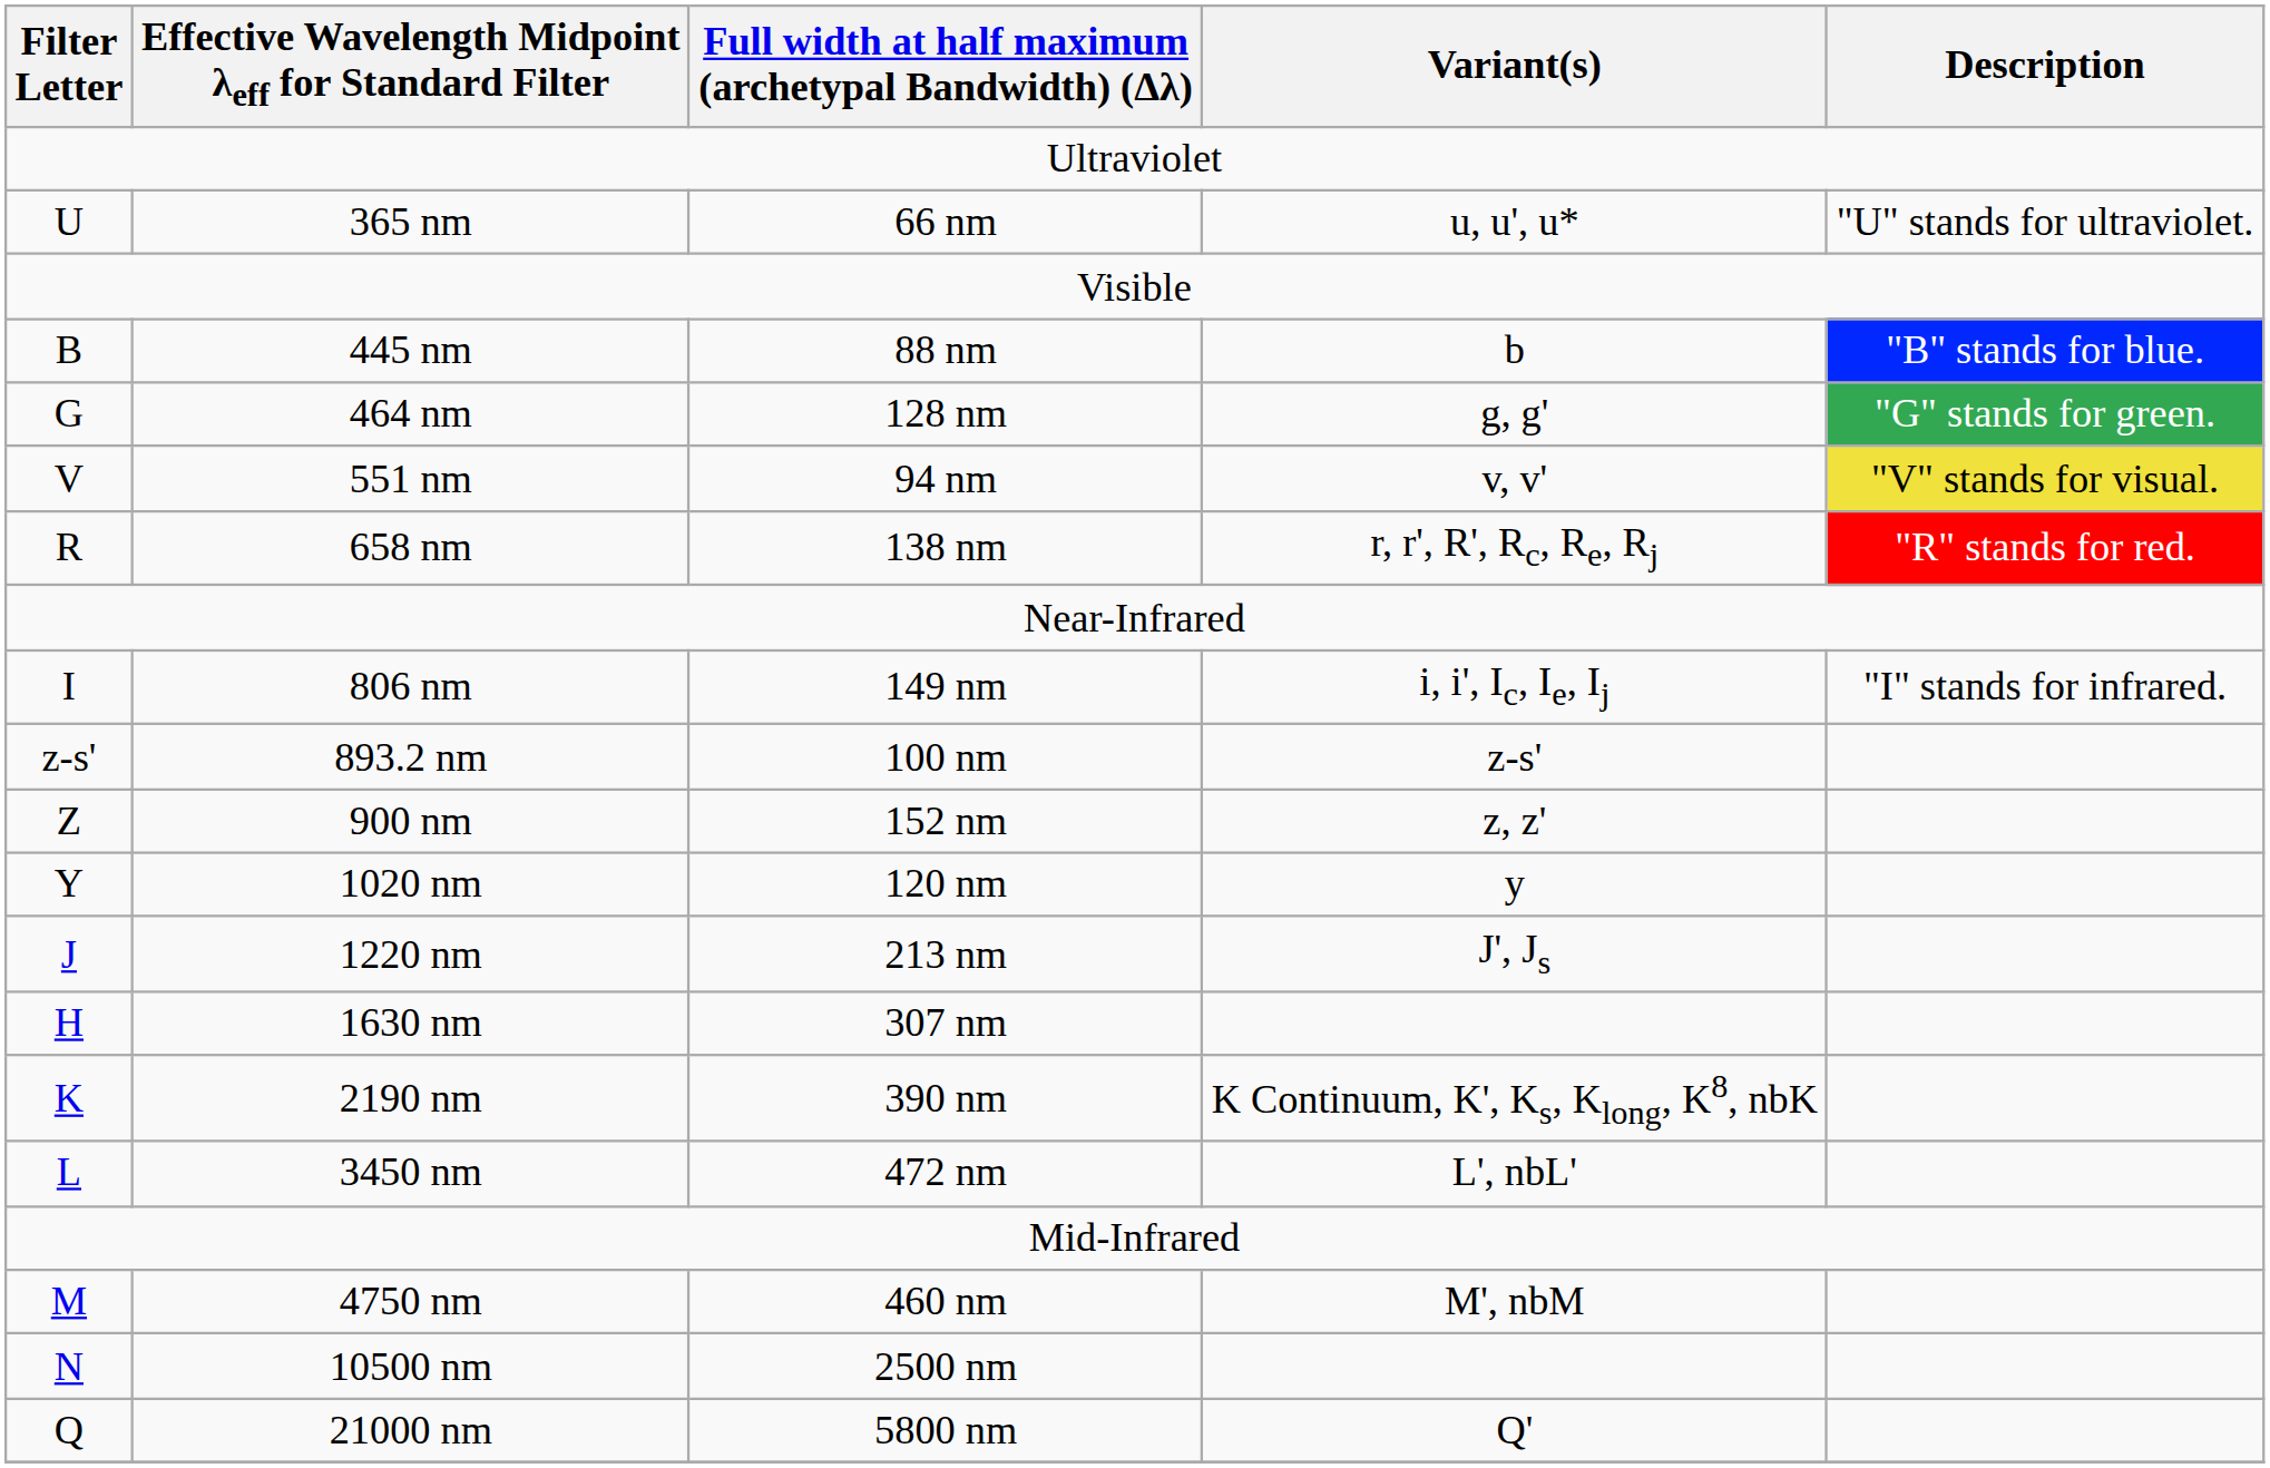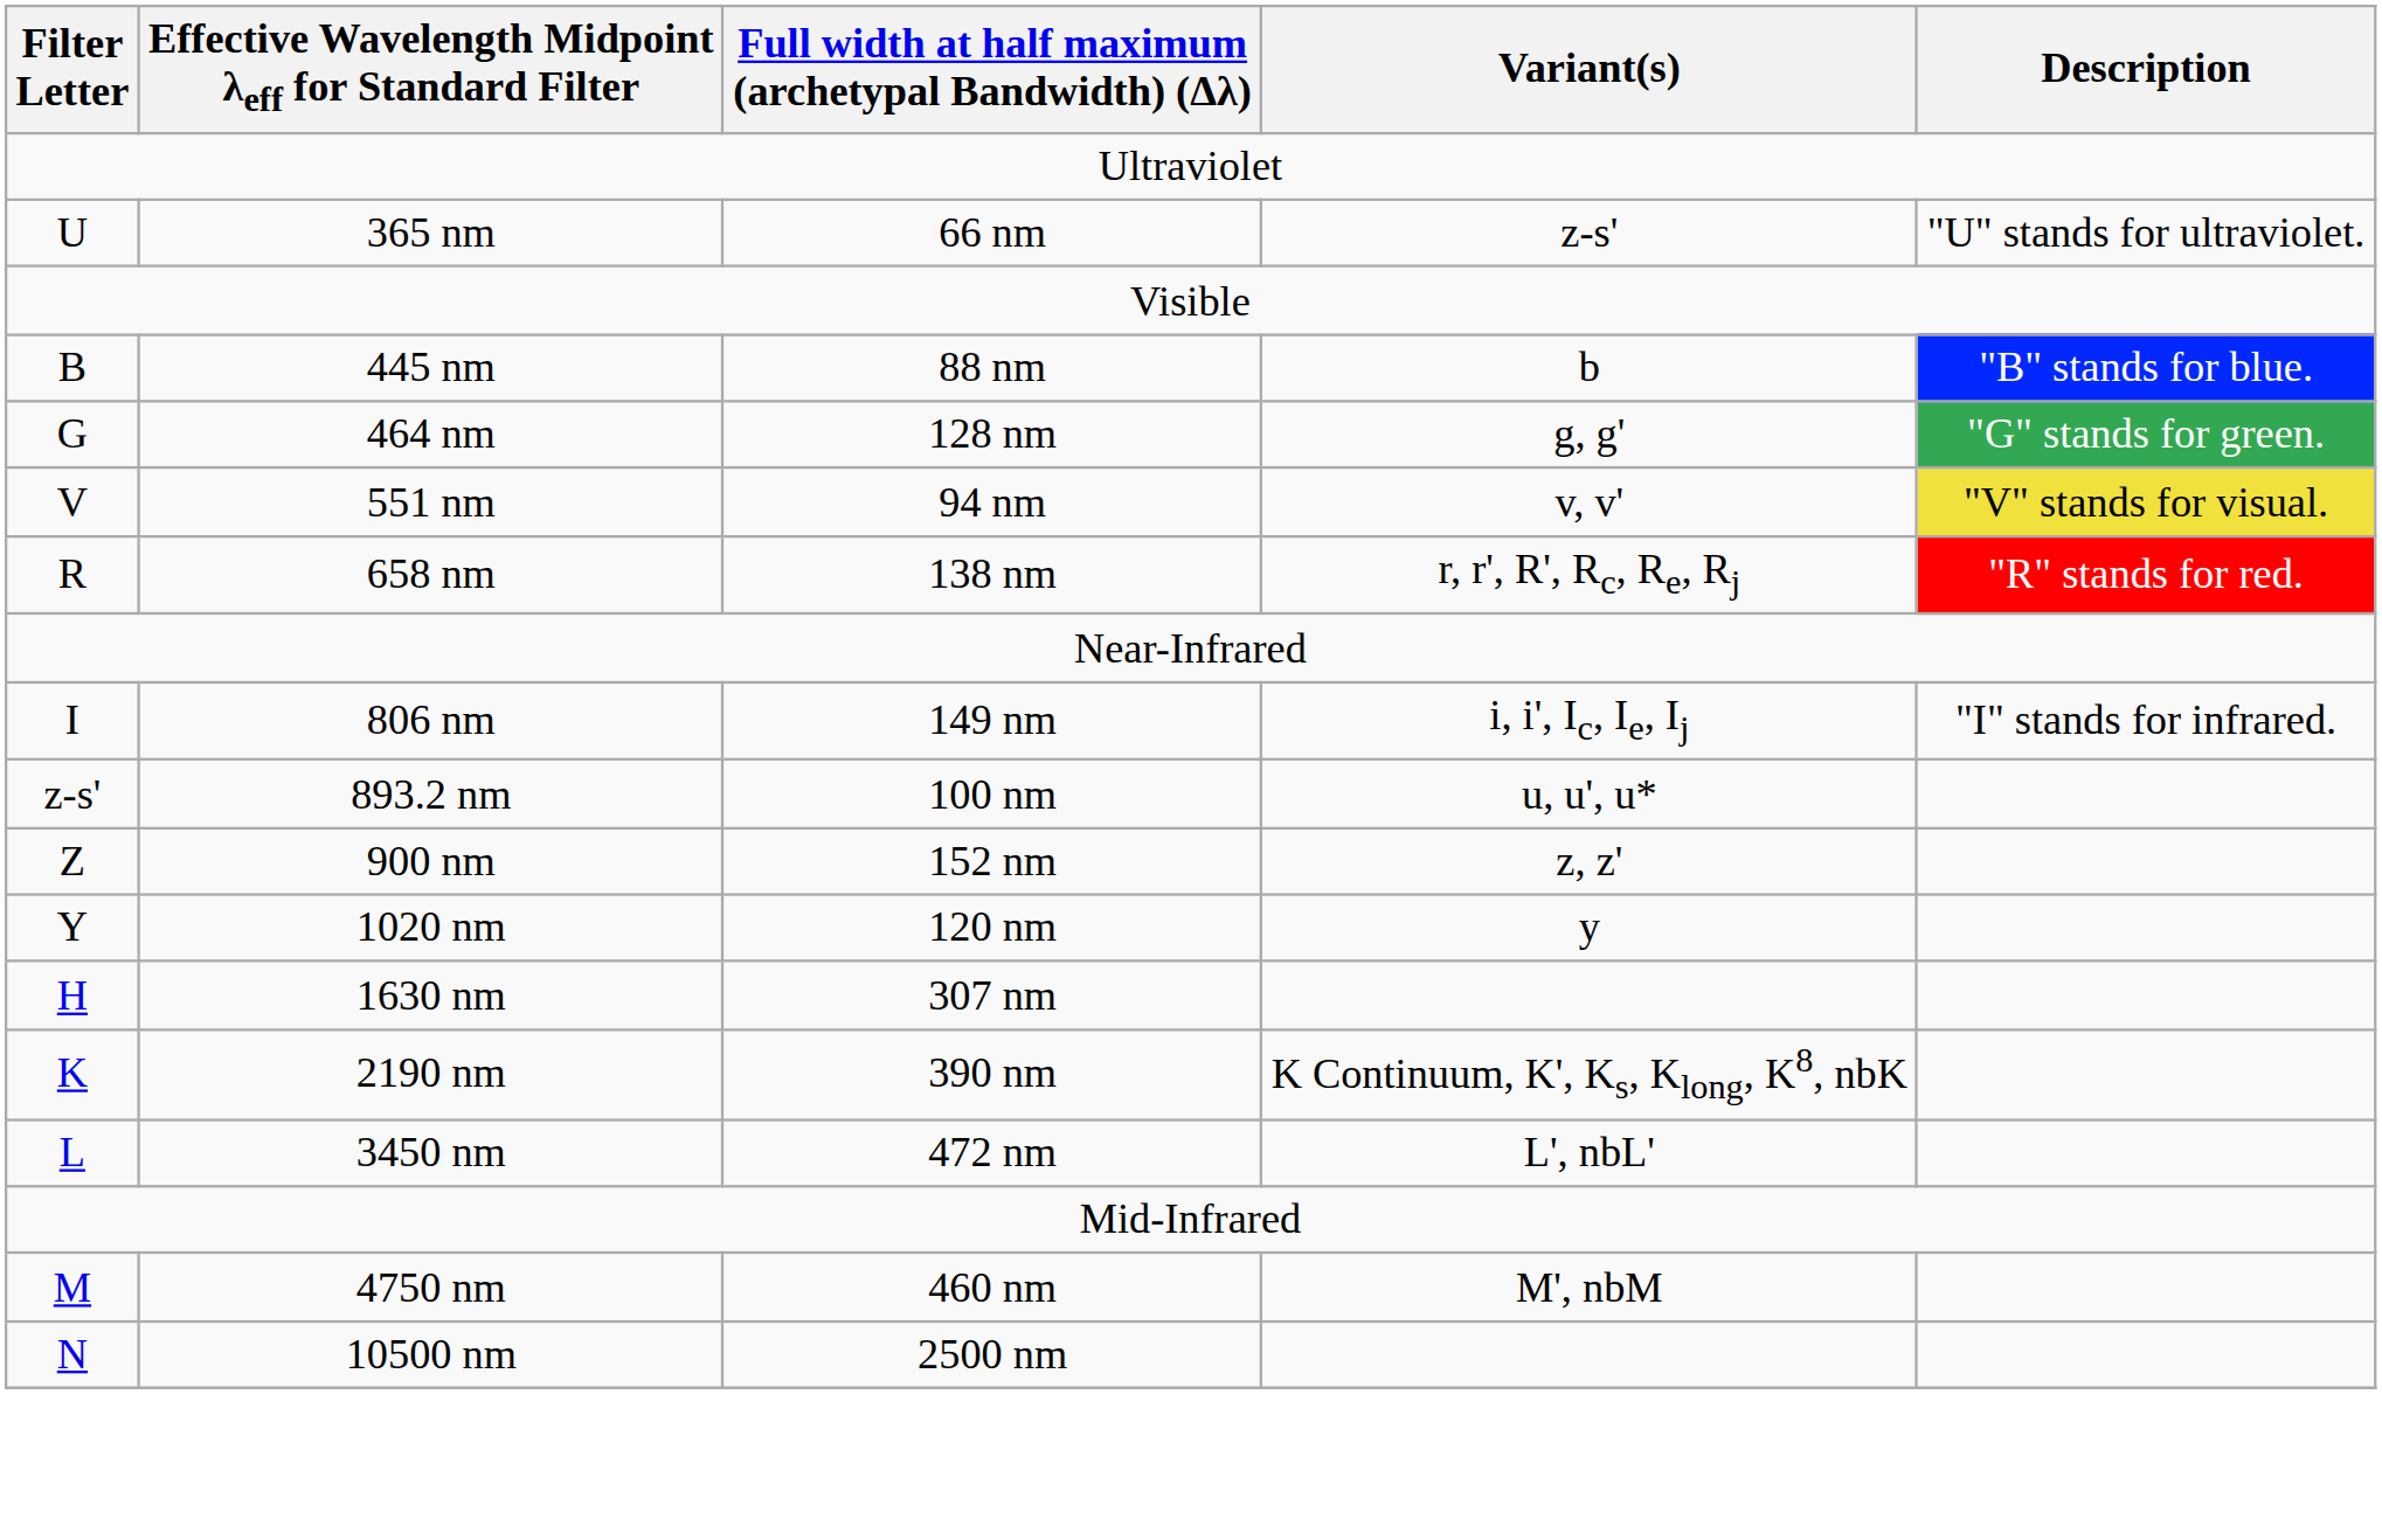 <table class="wikitable" style="text-align:center;border-collapse:collapse;" cellpadding="2">
 <tr>
 <th>Filter<br>Letter</th>
 <th>Effective Wavelength Midpoint<br>λ<sub>eff</sub> for Standard Filter</th>
 <th><a href='#'>Full width at half maximum</a><br> (archetypal Bandwidth) (Δλ)</th>
 <th>Variant(s)</th>
 <th>Description</th>
 </tr>
 <tr>
 <td colspan="5" >Ultraviolet</td>
 </tr>
 <tr>
 <td>U</td>
 <td>365 nm</td>
 <td>66 nm</td>
-<td>u, u', u*</td>
+<td>z-s'</td>
 <td>"U" stands for ultraviolet.</td>
 </tr>
 <tr>
 <td colspan="5" >Visible</td>
 </tr>
 <tr>
 <td>B</td>
 <td>445 nm</td>
 <td>88 nm</td>
 <td>b</td>
 <td bgcolor="#0028ff" align="center" style="color:#ffffff;">"B" stands for blue.</td>
 </tr>
 <tr>
 <td>G</td>
 <td>464 nm</td>
 <td>128 nm</td>
 <td>g, g'</td>
 <td bgcolor="#32a852" align="center" style="color:#ffffff;">"G" stands for green.</td>
 </tr>
 <tr>
 <td>V</td>
 <td>551 nm</td>
 <td>94 nm</td>
 <td>v, v'</td>
 <td bgcolor="#f0e13c" align="center" style="color:#000000;">"V" stands for visual.</td>
 </tr>
 <tr>
 <td>R</td>
 <td>658 nm</td>
 <td>138 nm</td>
 <td>r, r', R', R<sub>c</sub>, R<sub>e</sub>, R<sub>j</sub></td>
 <td bgcolor="#ff0000" align="center" style="color:#ffffff;">"R" stands for red.</td>
 </tr>
 <tr>
 <td colspan="5" >Near-Infrared</td>
 </tr>
 <tr>
 <td>I</td>
 <td>806 nm</td>
 <td>149 nm</td>
 <td>i, i', I<sub>c</sub>, I<sub>e</sub>, I<sub>j</sub></td>
 <td>"I" stands for infrared.</td>
 </tr>
 <tr>
 <td>z-s'</td>
 <td>893.2 nm</td>
 <td>100 nm</td>
-<td>z-s'</td>
+<td>u, u', u*</td>
 </tr>
 <tr>
 <td>Z</td>
 <td>900 nm</td>
 <td>152 nm</td>
 <td>z, z'</td>
 <td></td>
 </tr>
 <tr>
 <td>Y</td>
 <td>1020 nm</td>
 <td>120 nm</td>
 <td>y</td>
-<td></td>
-</tr>
-<tr>
-<td><a href='#'>J</a></td>
-<td>1220 nm</td>
-<td>213 nm</td>
-<td>J', J<sub>s</sub></td>
 <td></td>
 </tr>
 <tr>
 <td><a href='#'>H</a></td>
 <td>1630 nm</td>
 <td>307 nm</td>
 <td></td>
 <td></td>
 </tr>
 <tr>
 <td><a href='#'>K</a></td>
 <td>2190 nm</td>
 <td>390 nm</td>
 <td>K Continuum, K', K<sub>s</sub>, K<sub>long</sub>, K<sup>8</sup>, nbK</td>
 <td></td>
 </tr>
 <tr>
 <td><a href='#'>L</a></td>
 <td>3450 nm</td>
 <td>472 nm</td>
 <td>L', nbL'</td>
 <td></td>
 </tr>
 <tr>
 <td colspan="5" >Mid-Infrared</td>
 </tr>
 <tr>
 <td><a href='#'>M</a></td>
 <td>4750 nm</td>
 <td>460 nm</td>
 <td>M', nbM</td>
 <td></td>
 </tr>
 <tr>
 <td><a href='#'>N</a></td>
 <td>10500 nm</td>
 <td>2500 nm</td>
 <td></td>
 <td></td>
 </tr>
 <tr>
-<td>Q</td>
-<td>21000 nm</td>
-<td>5800 nm</td>
-<td>Q'</td>
-<td></td>
-</tr>
-<tr>
 </tr>
 </table>
